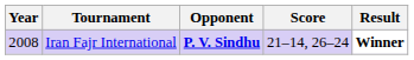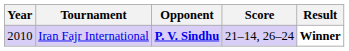 <table class="sortable wikitable" style="font-size: 90%;">
 <tr>
 <th>Year</th>
 <th>Tournament</th>
 <th>Opponent</th>
 <th>Score</th>
 <th>Result</th>
 </tr>
 <tr style="background:#D8CEF6">
-<td align="center">2008</td>
+<td align="center">2010</td>
 <td align="left"><a href='#'>Iran Fajr International</a></td>
 <td align="left"><strong> <a href='#'>P. V. Sindhu</a></strong></td>
 <td align="left">21–14, 26–24</td>
 <td style="text-align:left; background:white"> <strong>Winner</strong></td>
 </tr>
 </table>
